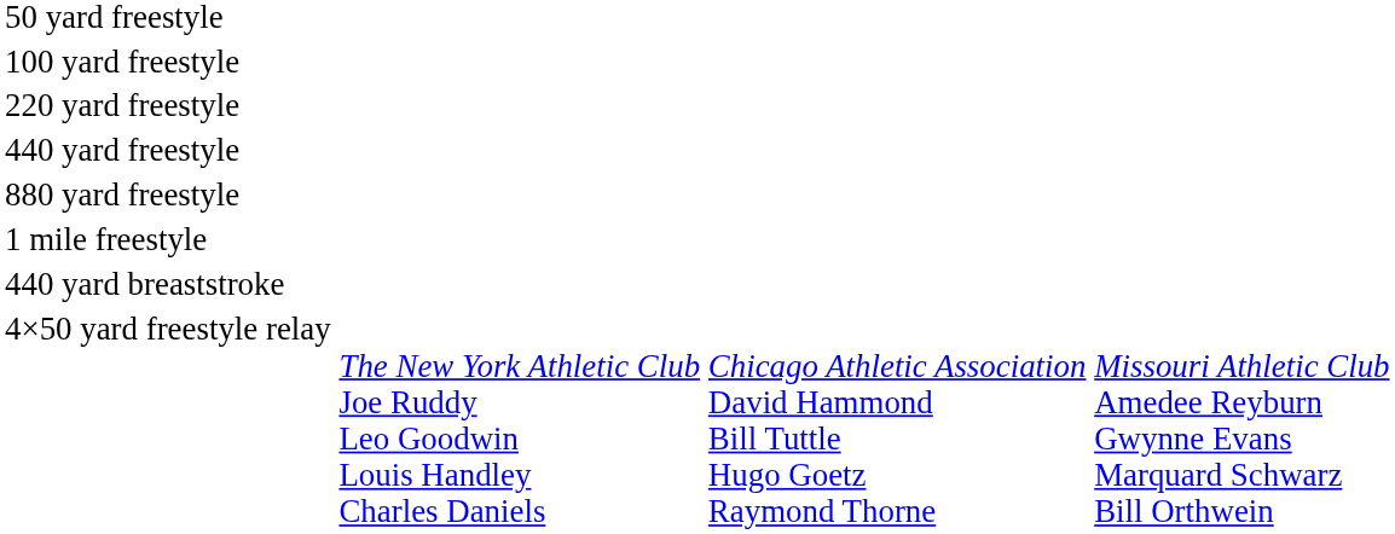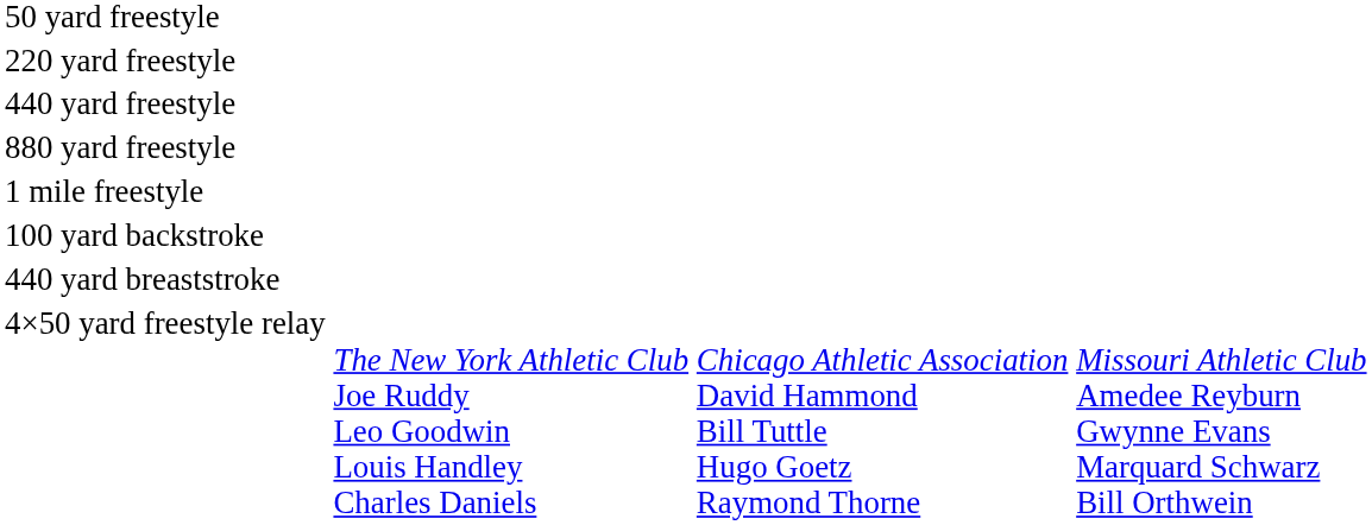 <table>
 <tr>
 <td>50 yard freestyle<br></td>
-<td></td>
-<td></td>
-<td></td>
-</tr>
-<tr>
-<td>100 yard freestyle<br></td>
 <td></td>
 <td></td>
 <td></td>
 </tr>
 <tr>
 <td>220 yard freestyle<br></td>
 <td></td>
 <td></td>
 <td></td>
 </tr>
 <tr>
 <td>440 yard freestyle<br></td>
 <td></td>
 <td></td>
 <td></td>
 </tr>
 <tr>
 <td>880 yard freestyle<br></td>
 <td></td>
 <td></td>
 <td></td>
 </tr>
 <tr>
 <td>1 mile freestyle<br></td>
 <td></td>
 <td></td>
 <td></td>
 </tr>
 <tr valign="top">
+<td>100 yard backstroke<br></td>
+<td></td>
+<td></td>
+<td></td>
+</tr>
+<tr valign="top">
 <td>440 yard breaststroke<br></td>
 <td></td>
 <td></td>
 <td></td>
 </tr>
 <tr valign="top">
 <td>4×50 yard freestyle relay<br></td>
 <td><br><em><a href='#'>The New York Athletic Club</a></em><br><a href='#'>Joe Ruddy</a><br><a href='#'>Leo Goodwin</a><br><a href='#'>Louis Handley</a><br><a href='#'>Charles Daniels</a></td>
 <td><br><em><a href='#'>Chicago Athletic Association</a></em><br><a href='#'>David Hammond</a><br><a href='#'>Bill Tuttle</a><br><a href='#'>Hugo Goetz</a><br><a href='#'>Raymond Thorne</a></td>
 <td><br><em><a href='#'>Missouri Athletic Club</a></em><br><a href='#'>Amedee Reyburn</a><br><a href='#'>Gwynne Evans</a><br><a href='#'>Marquard Schwarz</a><br><a href='#'>Bill Orthwein</a></td>
 </tr>
 </table>
